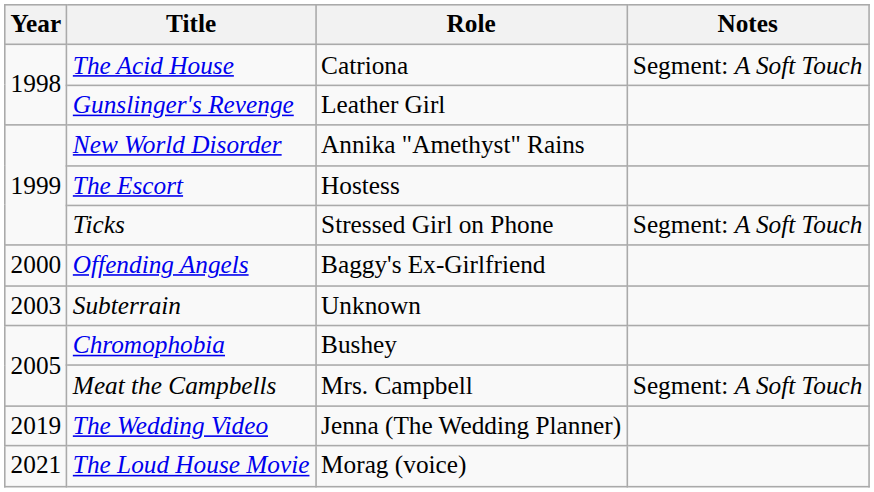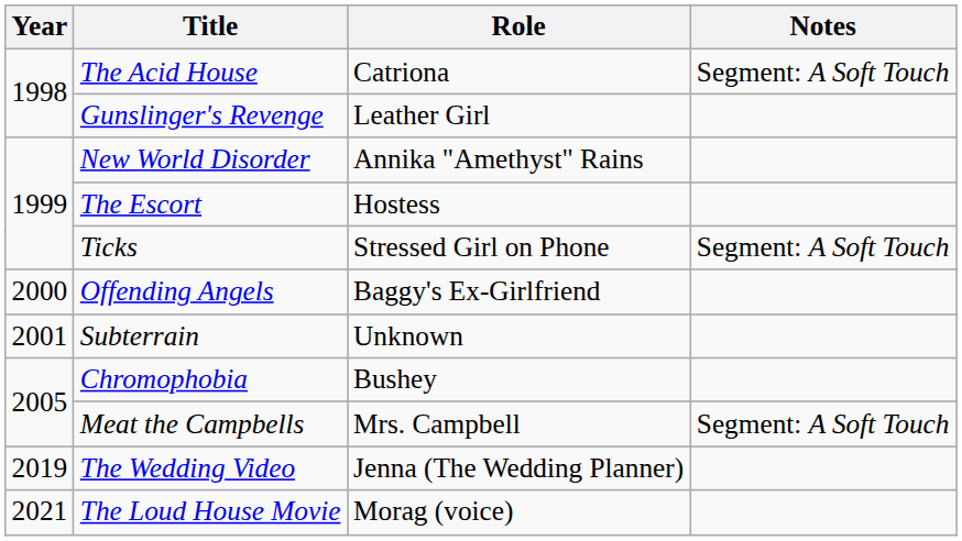 <table class="wikitable sortable">
 <tr>
 <th>Year</th>
 <th>Title</th>
 <th>Role</th>
 <th class="unsortable">Notes</th>
 </tr>
 <tr>
 <td rowspan="2">1998</td>
 <td><em><a href='#'>The Acid House</a></em></td>
 <td>Catriona</td>
 <td>Segment: <em>A Soft Touch</em></td>
 </tr>
 <tr>
 <td><em><a href='#'>Gunslinger's Revenge</a></em></td>
 <td>Leather Girl</td>
 <td></td>
 </tr>
 <tr>
 <td rowspan="3">1999</td>
 <td><em><a href='#'>New World Disorder</a></em></td>
 <td>Annika "Amethyst" Rains</td>
 <td></td>
 </tr>
 <tr>
 <td><em><a href='#'>The Escort</a></em></td>
 <td>Hostess</td>
 <td></td>
 </tr>
 <tr>
 <td><em>Ticks</em></td>
 <td>Stressed Girl on Phone</td>
 <td>Segment: <em>A Soft Touch</em></td>
 </tr>
 <tr>
 <td>2000</td>
 <td><em><a href='#'>Offending Angels</a></em></td>
 <td>Baggy's Ex-Girlfriend</td>
 <td></td>
 </tr>
 <tr>
-<td>2003</td>
+<td>2001</td>
 <td><em>Subterrain</em></td>
 <td>Unknown</td>
 <td></td>
 </tr>
 <tr>
 <td rowspan="2">2005</td>
 <td><em><a href='#'>Chromophobia</a></em></td>
 <td>Bushey</td>
 <td></td>
 </tr>
 <tr>
 <td><em>Meat the Campbells</em></td>
 <td>Mrs. Campbell</td>
 <td>Segment: <em>A Soft Touch</em></td>
 </tr>
 <tr>
 <td>2019</td>
 <td><em><a href='#'>The Wedding Video</a></em></td>
 <td>Jenna (The Wedding Planner)</td>
 <td></td>
 </tr>
 <tr>
 <td>2021</td>
 <td><em><a href='#'>The Loud House Movie</a></em></td>
 <td>Morag (voice)</td>
 <td></td>
 </tr>
 </table>
